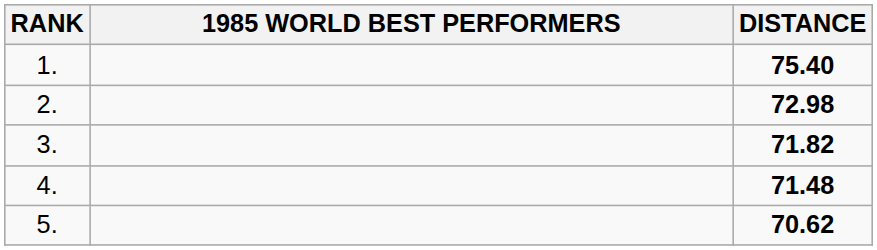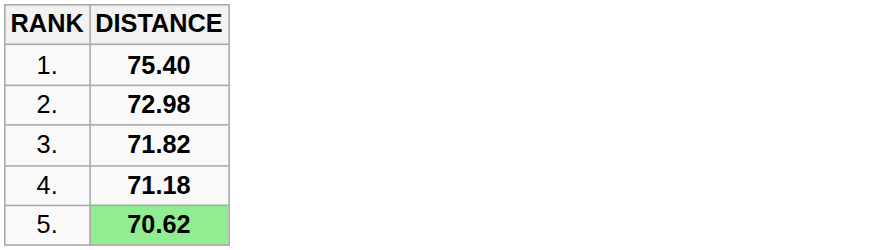 <table class="wikitable sortable">
 <tr>
 <th>RANK</th>
-<th align="center" style="width: 25em">1985 WORLD BEST PERFORMERS</th>
 <th align="center" style="width: 5em">DISTANCE</th>
 </tr>
 <tr>
 <td align="center">1.</td>
-<td></td>
 <td align="center"><strong>75.40</strong></td>
 </tr>
 <tr>
 <td align="center">2.</td>
-<td></td>
 <td align="center"><strong>72.98</strong></td>
 </tr>
 <tr>
 <td align="center">3.</td>
-<td></td>
 <td align="center"><strong>71.82</strong></td>
 </tr>
 <tr>
 <td align="center">4.</td>
-<td></td>
-<td align="center"><strong>71.48</strong></td>
+<td align="center"><strong>71.18</strong></td>
 </tr>
 <tr>
 <td align="center">5.</td>
-<td></td>
-<td align="center"><strong>70.62</strong></td>
+<td align="center" style="background: lightgreen;"><strong>70.62</strong></td>
 </tr>
 </table>
